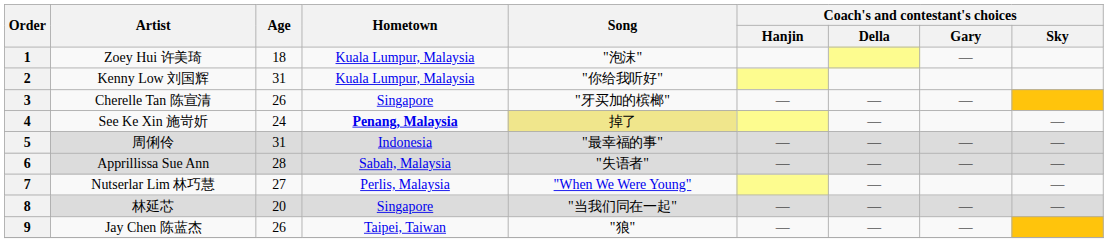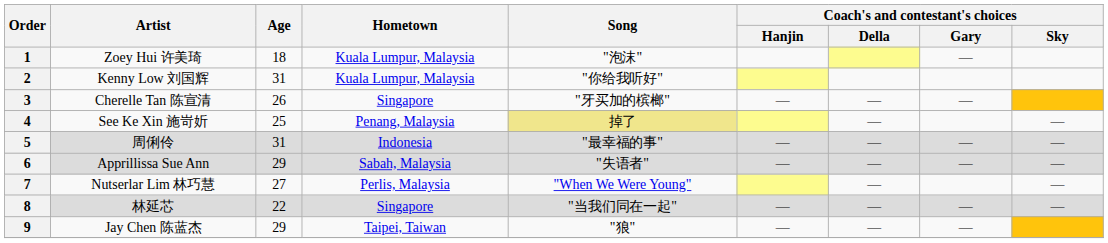 <table class="wikitable" style="text-align:center; line-height:17px; width:100%;">
 <tr>
 <th scope="col" rowspan="2" style="width:04%;">Order</th>
 <th scope="col" rowspan="2" style="width:18%;">Artist</th>
 <th scope="col" rowspan="2" style="width:04%;">Age</th>
 <th scope="col" rowspan="2" style="width:18%;">Hometown</th>
 <th scope="col" rowspan="2" style="width:20%;">Song</th>
 <th scope="col" colspan="4" style="width:24%;">Coach's and contestant's choices</th>
 </tr>
 <tr>
 <th style="width:08%;">Hanjin</th>
 <th style="width:08%;">Della</th>
 <th style="width:08%;">Gary</th>
 <th style="width:08%;">Sky</th>
 </tr>
 <tr>
 <th>1</th>
 <td>Zoey Hui 许美琦</td>
 <td>18</td>
 <td><a href='#'>Kuala Lumpur, Malaysia</a></td>
 <td>"泡沫"</td>
 <td><strong></strong></td>
 <td style="background:#fdfc8f;"><strong></strong></td>
 <td>—</td>
 <td><strong></strong></td>
 </tr>
 <tr>
 <th>2</th>
 <td>Kenny Low 刘国辉</td>
 <td>31</td>
 <td><a href='#'>Kuala Lumpur, Malaysia</a></td>
 <td>"你给我听好"</td>
 <td style="background:#fdfc8f;"><strong></strong></td>
 <td><strong></strong></td>
 <td><strong></strong></td>
 <td><strong></strong></td>
 </tr>
 <tr>
 <th>3</th>
 <td>Cherelle Tan 陈宣清</td>
 <td>26</td>
 <td><a href='#'>Singapore</a></td>
 <td>"牙买加的槟榔"</td>
 <td>—</td>
 <td>—</td>
 <td>—</td>
 <td style="background:#FFC40C;"><strong></strong></td>
 </tr>
 <tr>
 <th>4</th>
 <td>See Ke Xin 施岢妡</td>
-<td>24</td>
-<td><strong><a href='#'>Penang, Malaysia</a></strong></td>
+<td>25</td>
+<td><a href='#'>Penang, Malaysia</a></td>
 <td style="background: khaki;">掉了</td>
 <td style="background:#fdfc8f;"><strong></strong></td>
 <td>—</td>
 <td><strong></strong></td>
 <td>—</td>
 </tr>
 <tr bgcolor=#DCDCDC>
 <th>5</th>
 <td>周俐伶</td>
 <td>31</td>
 <td><a href='#'>Indonesia</a></td>
 <td>"最幸福的事"</td>
 <td>—</td>
 <td>—</td>
 <td>—</td>
 <td>—</td>
 </tr>
 <tr bgcolor=#DCDCDC>
 <th>6</th>
 <td>Apprillissa Sue Ann</td>
-<td>28</td>
+<td>29</td>
 <td><a href='#'>Sabah, Malaysia</a></td>
 <td>"失语者"</td>
 <td>—</td>
 <td>—</td>
 <td>—</td>
 <td>—</td>
 </tr>
 <tr>
 <th>7</th>
 <td>Nutserlar Lim 林巧慧</td>
 <td>27</td>
 <td><a href='#'>Perlis, Malaysia</a></td>
 <td><a href='#'>"When We Were Young"</a></td>
 <td style="background:#fdfc8f;"><strong></strong></td>
 <td>—</td>
 <td><strong></strong></td>
 <td>—</td>
 </tr>
 <tr bgcolor=#DCDCDC>
 <th>8</th>
 <td>林延芯</td>
-<td>20</td>
+<td>22</td>
 <td><a href='#'>Singapore</a></td>
 <td>"当我们同在一起"</td>
 <td>—</td>
 <td>—</td>
 <td>—</td>
 <td>—</td>
 </tr>
 <tr>
 <th>9</th>
 <td>Jay Chen 陈蓝杰</td>
-<td>26</td>
+<td>29</td>
 <td><a href='#'>Taipei, Taiwan</a></td>
 <td>"狼"</td>
 <td>—</td>
 <td>—</td>
 <td>—</td>
 <td style="background:#FFC40C;"><strong></strong></td>
 </tr>
 <tr>
 </tr>
 </table>
